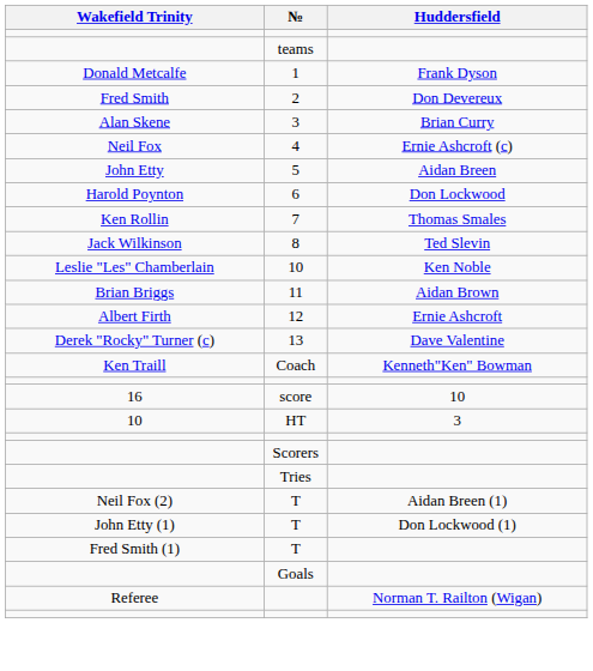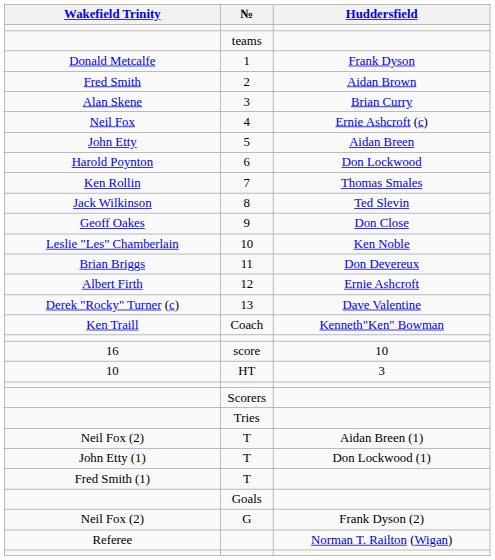 <table class="wikitable" style="text-align:center;">
 <tr>
 <th width=280 abbr=winner><a href='#'>Wakefield Trinity</a></th>
 <th width=60 abbr="Number">№</th>
 <th width=280 abbr=runner-up><a href='#'>Huddersfield</a></th>
 </tr>
 <tr>
 <td></td>
 <td></td>
 <td></td>
 </tr>
 <tr>
 <td></td>
 <td>teams</td>
 <td></td>
 </tr>
 <tr>
 <td><a href='#'>Donald Metcalfe</a></td>
 <td>1</td>
 <td><a href='#'>Frank Dyson</a></td>
 </tr>
 <tr>
 <td><a href='#'>Fred Smith</a></td>
 <td>2</td>
-<td><a href='#'>Don Devereux</a></td>
+<td><a href='#'>Aidan Brown</a></td>
 </tr>
 <tr>
 <td><a href='#'>Alan Skene</a></td>
 <td>3</td>
 <td><a href='#'>Brian Curry</a></td>
 </tr>
 <tr>
 <td><a href='#'>Neil Fox</a></td>
 <td>4</td>
 <td><a href='#'>Ernie Ashcroft</a> (<a href='#'>c</a>)</td>
 </tr>
 <tr>
 <td><a href='#'>John Etty</a></td>
 <td>5</td>
 <td><a href='#'>Aidan Breen</a></td>
 </tr>
 <tr>
 <td><a href='#'>Harold Poynton</a></td>
 <td>6</td>
 <td><a href='#'>Don Lockwood</a></td>
 </tr>
 <tr>
 <td><a href='#'>Ken Rollin</a></td>
 <td>7</td>
 <td><a href='#'>Thomas Smales</a></td>
 </tr>
 <tr>
 <td><a href='#'>Jack Wilkinson</a></td>
 <td>8</td>
 <td><a href='#'>Ted Slevin</a></td>
 </tr>
 <tr>
+<td><a href='#'>Geoff Oakes</a></td>
+<td>9</td>
+<td><a href='#'>Don Close</a></td>
+</tr>
+<tr>
 <td><a href='#'>Leslie "Les" Chamberlain</a></td>
 <td>10</td>
 <td><a href='#'>Ken Noble</a></td>
 </tr>
 <tr>
 <td><a href='#'>Brian Briggs</a></td>
 <td>11</td>
-<td><a href='#'>Aidan Brown</a></td>
+<td><a href='#'>Don Devereux</a></td>
 </tr>
 <tr>
 <td><a href='#'>Albert Firth</a></td>
 <td>12</td>
 <td><a href='#'>Ernie Ashcroft</a></td>
 </tr>
 <tr>
 <td><a href='#'>Derek "Rocky" Turner</a> (<a href='#'>c</a>)</td>
 <td>13</td>
 <td><a href='#'>Dave Valentine</a></td>
 </tr>
 <tr>
 <td><a href='#'>Ken Traill</a></td>
 <td>Coach</td>
 <td><a href='#'>Kenneth"Ken" Bowman</a></td>
 </tr>
 <tr>
 <td></td>
 <td></td>
 <td></td>
 </tr>
 <tr>
 <td>16</td>
 <td>score</td>
 <td>10</td>
 </tr>
 <tr>
 <td>10</td>
 <td>HT</td>
 <td>3</td>
 </tr>
 <tr>
 <td></td>
 <td></td>
 <td></td>
 </tr>
 <tr>
 <td></td>
 <td>Scorers</td>
 <td></td>
 </tr>
 <tr>
 <td></td>
 <td>Tries</td>
 <td></td>
 </tr>
 <tr>
 <td>Neil Fox (2)</td>
 <td>T</td>
 <td>Aidan Breen (1)</td>
 </tr>
 <tr>
 <td>John Etty (1)</td>
 <td>T</td>
 <td>Don Lockwood (1)</td>
 </tr>
 <tr>
 <td>Fred Smith (1)</td>
 <td>T</td>
 <td></td>
 </tr>
 <tr>
 <td></td>
 <td>Goals</td>
 <td></td>
 </tr>
 <tr>
+<td>Neil Fox (2)</td>
+<td>G</td>
+<td>Frank Dyson (2)</td>
+</tr>
+<tr>
 <td>Referee</td>
 <td></td>
 <td><a href='#'>Norman T. Railton</a> (<a href='#'>Wigan</a>)</td>
 </tr>
 <tr>
 <td></td>
 <td></td>
 <td></td>
 </tr>
 </table>
